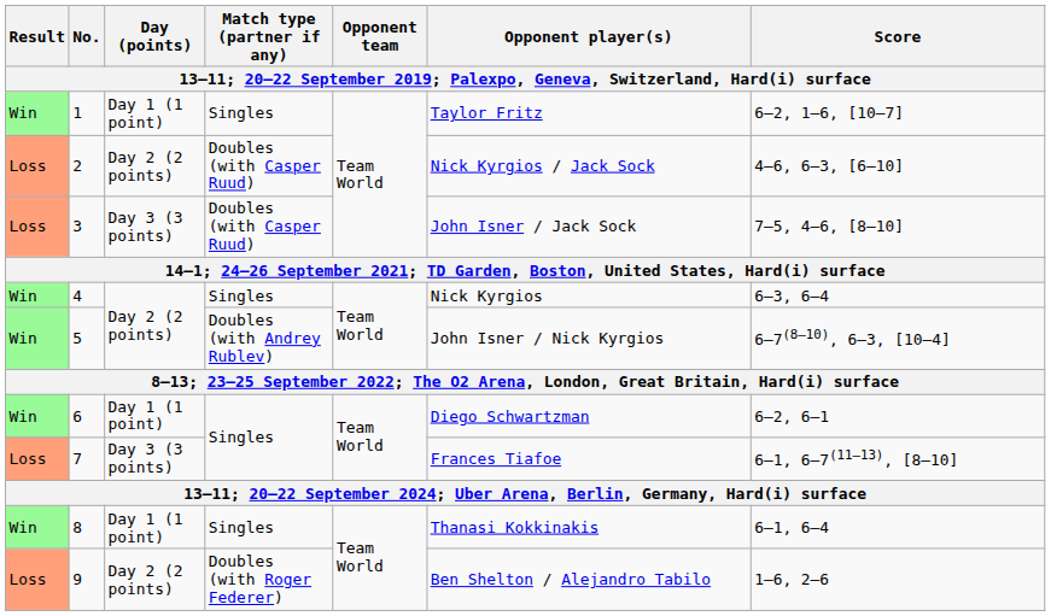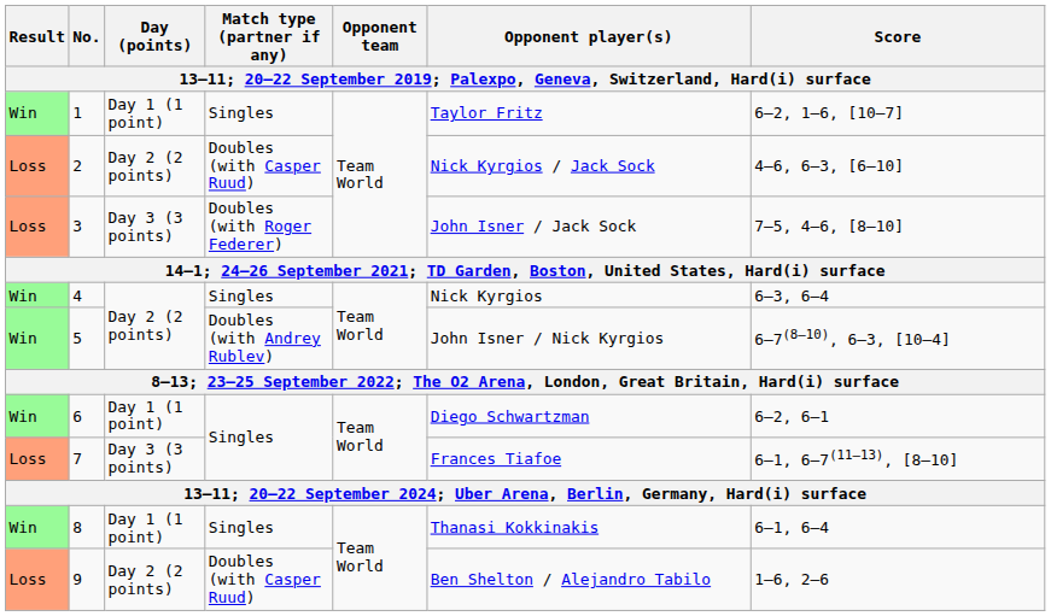 <table class=wikitable>
 <tr>
 <th scope="col">Result</th>
 <th scope="col">No.</th>
 <th scope="col">Day (points)</th>
 <th scope="col">Match type (partner if any)</th>
 <th scope="col">Opponent team</th>
 <th scope="col" style="width:265px;">Opponent player(s)</th>
 <th scope="col" style="width:240px;">Score</th>
 </tr>
 <tr>
 <th colspan=7>13–11; <a href='#'>20–22 September 2019</a>; <a href='#'>Palexpo</a>, <a href='#'>Geneva</a>, Switzerland, Hard(i) surface</th>
 </tr>
 <tr>
 <td bgcolor=98FB98>Win</td>
 <td>1</td>
 <td>Day 1 (1 point)</td>
 <td>Singles</td>
 <td rowspan=3> Team World</td>
 <td> <a href='#'>Taylor Fritz</a></td>
 <td>6–2, 1–6, [10–7]</td>
 </tr>
 <tr>
 <td bgcolor=FFA07A>Loss</td>
 <td>2</td>
 <td>Day 2 (2 points)</td>
 <td>Doubles (with  <a href='#'>Casper Ruud</a>)</td>
 <td> <a href='#'>Nick Kyrgios</a> /  <a href='#'>Jack Sock</a></td>
 <td>4–6, 6–3, [6–10]</td>
 </tr>
 <tr>
 <td bgcolor=FFA07A>Loss</td>
 <td>3</td>
 <td>Day 3 (3 points)</td>
-<td>Doubles (with  <a href='#'>Casper Ruud</a>)</td>
+<td>Doubles (with  <a href='#'>Roger Federer</a>)</td>
 <td> <a href='#'>John Isner</a> /  Jack Sock</td>
 <td>7–5, 4–6, [8–10]</td>
 </tr>
 <tr>
 <th colspan=7>14–1; <a href='#'>24–26 September 2021</a>; <a href='#'>TD Garden</a>, <a href='#'>Boston</a>, United States, Hard(i) surface</th>
 </tr>
 <tr>
 <td bgcolor=98FB98>Win</td>
 <td>4</td>
 <td rowspan=2>Day 2 (2 points)</td>
 <td>Singles</td>
 <td rowspan=2> Team World</td>
 <td> Nick Kyrgios</td>
 <td>6–3, 6–4</td>
 </tr>
 <tr>
 <td bgcolor=98FB98>Win</td>
 <td>5</td>
 <td>Doubles (with  <a href='#'>Andrey Rublev</a>)</td>
 <td> John Isner /  Nick Kyrgios</td>
 <td>6–7<sup>(8–10)</sup>, 6–3, [10–4]</td>
 </tr>
 <tr>
 <th colspan=7>8–13; <a href='#'>23–25 September 2022</a>; <a href='#'>The O2 Arena</a>, London, Great Britain, Hard(i) surface</th>
 </tr>
 <tr>
 <td bgcolor=98FB98>Win</td>
 <td>6</td>
 <td>Day 1 (1 point)</td>
 <td rowspan=2>Singles</td>
 <td rowspan=2> Team World</td>
 <td> <a href='#'>Diego Schwartzman</a></td>
 <td>6–2, 6–1</td>
 </tr>
 <tr>
 <td bgcolor=ffa07a>Loss</td>
 <td>7</td>
 <td>Day 3 (3 points)</td>
 <td> <a href='#'>Frances Tiafoe</a></td>
 <td>6–1, 6–7<sup>(11–13)</sup>, [8–10]</td>
 </tr>
 <tr>
 <th colspan=7>13–11; <a href='#'>20–22 September 2024</a>; <a href='#'>Uber Arena</a>, <a href='#'>Berlin</a>, Germany, Hard(i) surface</th>
 </tr>
 <tr>
 <td bgcolor=98FB98>Win</td>
 <td>8</td>
 <td>Day 1 (1 point)</td>
 <td>Singles</td>
 <td rowspan=2> Team World</td>
 <td> <a href='#'>Thanasi Kokkinakis</a></td>
 <td>6–1, 6–4</td>
 </tr>
 <tr>
 <td bgcolor=ffa07a>Loss</td>
 <td>9</td>
 <td>Day 2 (2 points)</td>
-<td>Doubles (with  <a href='#'>Roger Federer</a>)</td>
+<td>Doubles (with  <a href='#'>Casper Ruud</a>)</td>
 <td> <a href='#'>Ben Shelton</a> /  <a href='#'>Alejandro Tabilo</a></td>
 <td>1–6, 2–6</td>
 </tr>
 </table>
